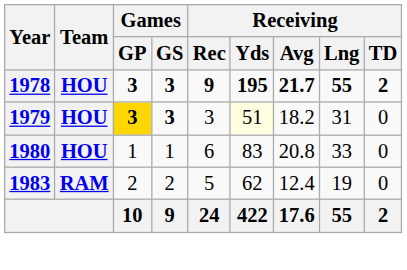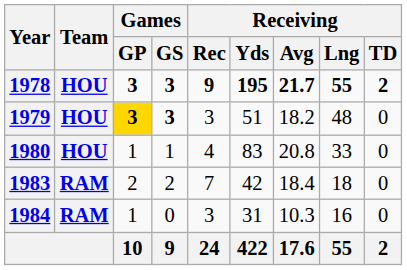 <table class="wikitable" style="text-align:center">
 <tr>
 <th rowspan="2">Year</th>
 <th rowspan="2">Team</th>
 <th colspan="2">Games</th>
 <th colspan="5">Receiving</th>
 </tr>
 <tr>
 <th>GP</th>
 <th>GS</th>
 <th>Rec</th>
 <th>Yds</th>
 <th>Avg</th>
 <th>Lng</th>
 <th>TD</th>
 </tr>
 <tr>
 <th><a href='#'>1978</a></th>
 <th><a href='#'>HOU</a></th>
 <td><strong>3</strong></td>
 <td><strong>3</strong></td>
 <td><strong>9</strong></td>
 <td><strong>195</strong></td>
 <td><strong>21.7</strong></td>
 <td><strong>55</strong></td>
 <td><strong>2</strong></td>
 </tr>
 <tr>
 <th><a href='#'>1979</a></th>
 <th><a href='#'>HOU</a></th>
 <td style="background: gold;"><strong>3</strong></td>
 <td><strong>3</strong></td>
 <td>3</td>
-<td style="background: lightyellow;">51</td>
+<td>51</td>
 <td>18.2</td>
-<td>31</td>
+<td>48</td>
 <td>0</td>
 </tr>
 <tr>
 <th><a href='#'>1980</a></th>
 <th><a href='#'>HOU</a></th>
 <td>1</td>
 <td>1</td>
-<td>6</td>
+<td>4</td>
 <td>83</td>
 <td>20.8</td>
 <td>33</td>
 <td>0</td>
 </tr>
 <tr>
 <th><a href='#'>1983</a></th>
 <th><a href='#'>RAM</a></th>
 <td>2</td>
 <td>2</td>
-<td>5</td>
-<td>62</td>
-<td>12.4</td>
-<td>19</td>
+<td>7</td>
+<td>42</td>
+<td>18.4</td>
+<td>18</td>
+<td>0</td>
+</tr>
+<tr>
+<th><a href='#'>1984</a></th>
+<th><a href='#'>RAM</a></th>
+<td>1</td>
+<td>0</td>
+<td>3</td>
+<td>31</td>
+<td>10.3</td>
+<td>16</td>
 <td>0</td>
 </tr>
 <tr>
 <th colspan="2"></th>
 <th>10</th>
 <th>9</th>
 <th>24</th>
 <th>422</th>
 <th>17.6</th>
 <th>55</th>
 <th>2</th>
 </tr>
 </table>
